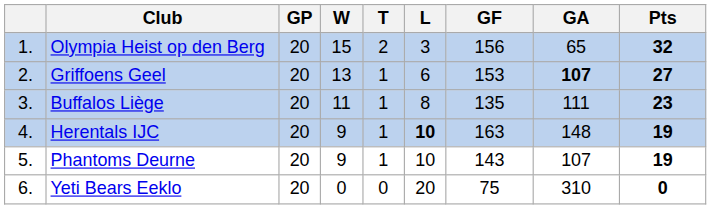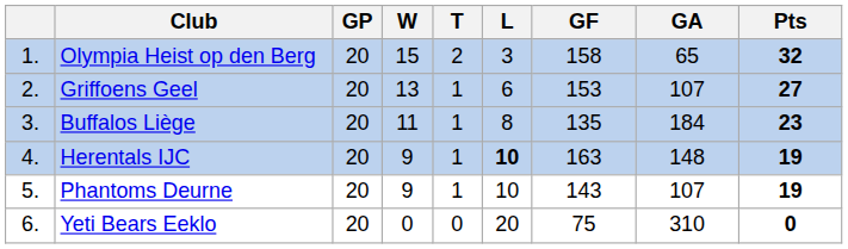 <table class="wikitable">
 <tr>
 <th width="30"></th>
 <th width="200">Club</th>
 <th width="30">GP</th>
 <th width="30">W</th>
 <th width="30">T</th>
 <th width="30">L</th>
 <th width="70">GF</th>
 <th width="70">GA</th>
 <th width="70">Pts</th>
 </tr>
 <tr bgcolor="#BCD2EE" align="center">
 <td>1.</td>
 <td align="left"><a href='#'>Olympia Heist op den Berg</a></td>
 <td>20</td>
 <td>15</td>
 <td>2</td>
 <td>3</td>
-<td>156</td>
+<td>158</td>
 <td>65</td>
 <td><strong>32</strong></td>
 </tr>
 <tr bgcolor="#BCD2EE" align="center">
 <td>2.</td>
 <td align="left"><a href='#'>Griffoens Geel</a></td>
 <td>20</td>
 <td>13</td>
 <td>1</td>
 <td>6</td>
 <td>153</td>
-<td><strong>107</strong></td>
+<td>107</td>
 <td><strong>27</strong></td>
 </tr>
 <tr bgcolor="#BCD2EE" align="center">
 <td>3.</td>
 <td align="left"><a href='#'>Buffalos Liège</a></td>
 <td>20</td>
 <td>11</td>
 <td>1</td>
 <td>8</td>
 <td>135</td>
-<td>111</td>
+<td>184</td>
 <td><strong>23</strong></td>
 </tr>
 <tr bgcolor="#BCD2EE" align="center">
 <td>4.</td>
 <td align="left"><a href='#'>Herentals IJC</a></td>
 <td>20</td>
 <td>9</td>
 <td>1</td>
 <td><strong>10</strong></td>
 <td>163</td>
 <td>148</td>
 <td><strong>19</strong></td>
 </tr>
 <tr bgcolor="#FFFFFF" align="center">
 <td>5.</td>
 <td align="left"><a href='#'>Phantoms Deurne</a></td>
 <td>20</td>
 <td>9</td>
 <td>1</td>
 <td>10</td>
 <td>143</td>
 <td>107</td>
 <td><strong>19</strong></td>
 </tr>
 <tr bgcolor="#FFFFFF" align="center">
 <td>6.</td>
 <td align="left"><a href='#'>Yeti Bears Eeklo</a></td>
 <td>20</td>
 <td>0</td>
 <td>0</td>
 <td>20</td>
 <td>75</td>
 <td>310</td>
 <td><strong>0</strong></td>
 </tr>
 </table>
